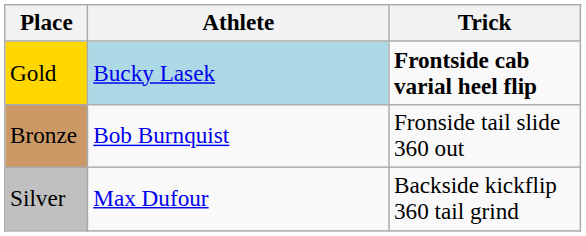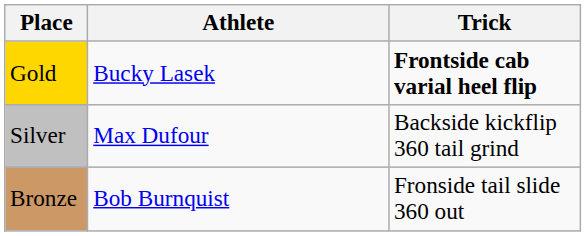 <table class="wikitable">
 <tr>
 <th width="50">Place</th>
 <th width="200">Athlete</th>
 <th width="125">Trick</th>
 </tr>
 <tr>
 <td style="background:gold;">Gold</td>
-<td style="background: lightblue;"><a href='#'>Bucky Lasek</a></td>
+<td><a href='#'>Bucky Lasek</a></td>
 <td><strong>Frontside cab varial heel flip</strong></td>
+</tr>
+<tr>
+<td style="background:silver;">Silver</td>
+<td><a href='#'>Max Dufour</a></td>
+<td>Backside kickflip 360 tail grind</td>
 </tr>
 <tr>
 <td style="background:#CC9966;">Bronze</td>
 <td><a href='#'>Bob Burnquist</a></td>
 <td>Fronside tail slide 360 out</td>
 </tr>
-<tr>
-<td style="background:silver;">Silver</td>
-<td><a href='#'>Max Dufour</a></td>
-<td>Backside kickflip 360 tail grind</td>
-</tr>
 </table>
